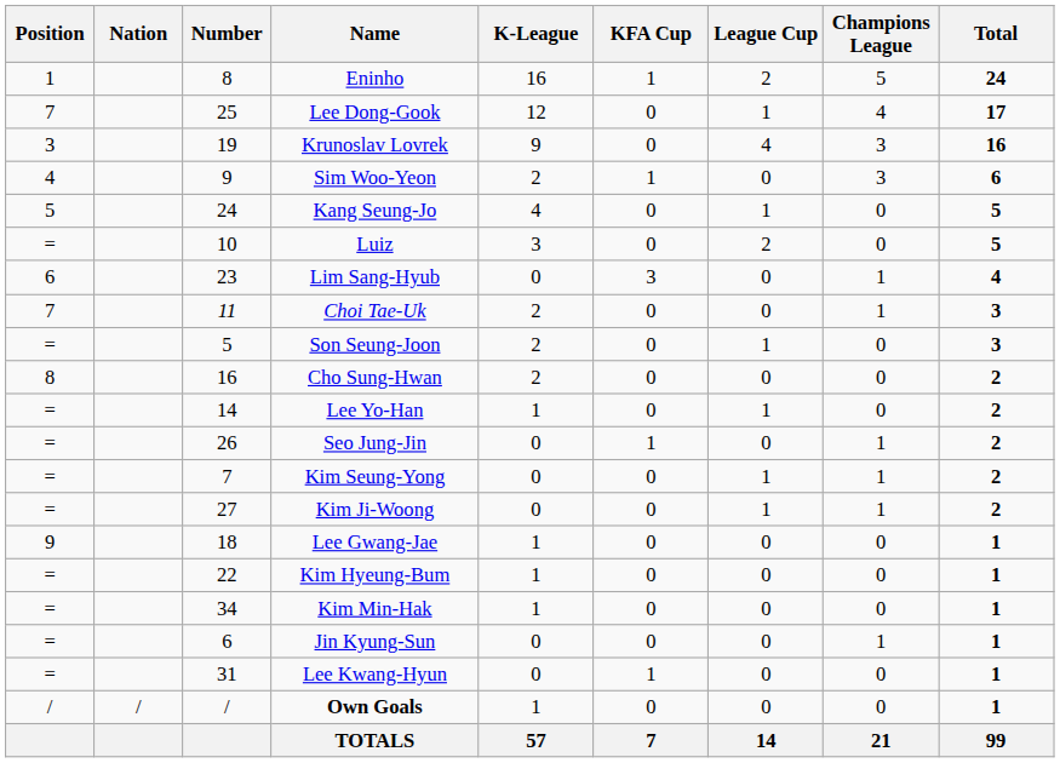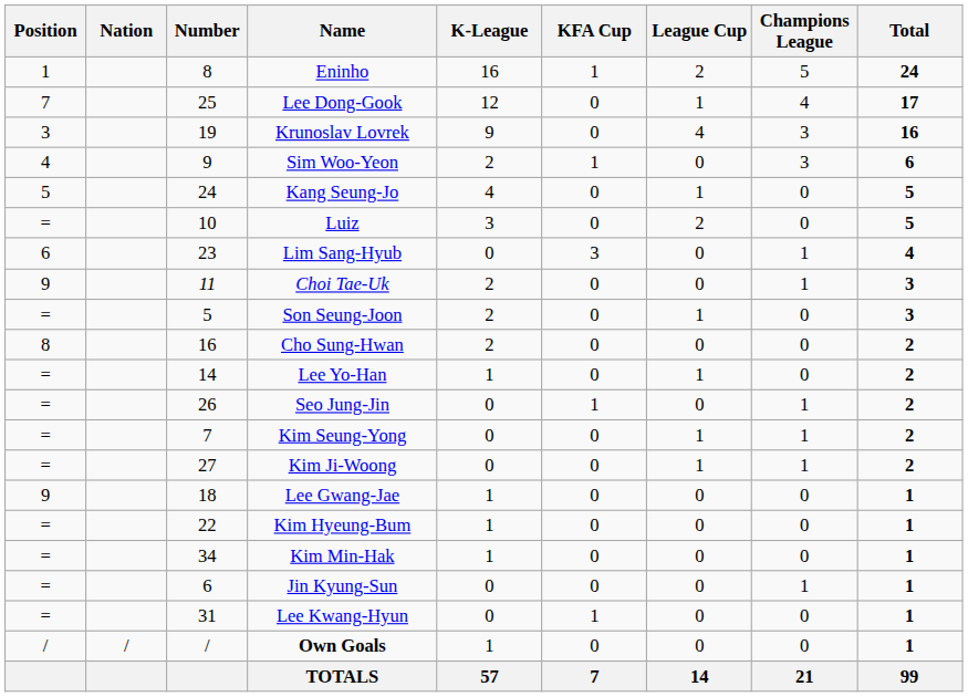 <table class="wikitable" style="font-size: 95%; text-align: center;">
 <tr>
 <th width=60>Position</th>
 <th width=60>Nation</th>
 <th width=60>Number</th>
 <th width=150>Name</th>
 <th width=80>K-League</th>
 <th width=80>KFA Cup</th>
 <th width=80>League Cup</th>
 <th width=80>Champions League</th>
 <th width=80>Total</th>
 </tr>
 <tr>
 <td>1</td>
 <td></td>
 <td>8</td>
 <td><a href='#'>Eninho</a></td>
 <td>16</td>
 <td>1</td>
 <td>2</td>
 <td>5</td>
 <td><strong>24</strong></td>
 </tr>
 <tr>
 <td>7</td>
 <td></td>
 <td>25</td>
 <td><a href='#'>Lee Dong-Gook</a></td>
 <td>12</td>
 <td>0</td>
 <td>1</td>
 <td>4</td>
 <td><strong>17</strong></td>
 </tr>
 <tr>
 <td>3</td>
 <td></td>
 <td>19</td>
 <td><a href='#'>Krunoslav Lovrek</a></td>
 <td>9</td>
 <td>0</td>
 <td>4</td>
 <td>3</td>
 <td><strong>16</strong></td>
 </tr>
 <tr>
 <td>4</td>
 <td></td>
 <td>9</td>
 <td><a href='#'>Sim Woo-Yeon</a></td>
 <td>2</td>
 <td>1</td>
 <td>0</td>
 <td>3</td>
 <td><strong>6</strong></td>
 </tr>
 <tr>
 <td>5</td>
 <td></td>
 <td>24</td>
 <td><a href='#'>Kang Seung-Jo</a></td>
 <td>4</td>
 <td>0</td>
 <td>1</td>
 <td>0</td>
 <td><strong>5</strong></td>
 </tr>
 <tr>
 <td>=</td>
 <td></td>
 <td>10</td>
 <td><a href='#'>Luiz</a></td>
 <td>3</td>
 <td>0</td>
 <td>2</td>
 <td>0</td>
 <td><strong>5</strong></td>
 </tr>
 <tr>
 <td>6</td>
 <td></td>
 <td>23</td>
 <td><a href='#'>Lim Sang-Hyub</a></td>
 <td>0</td>
 <td>3</td>
 <td>0</td>
 <td>1</td>
 <td><strong>4</strong></td>
 </tr>
 <tr>
-<td>7</td>
+<td>9</td>
 <td></td>
 <td><em>11</em></td>
 <td><em><a href='#'>Choi Tae-Uk</a></em></td>
 <td>2</td>
 <td>0</td>
 <td>0</td>
 <td>1</td>
 <td><strong>3</strong></td>
 </tr>
 <tr>
 <td>=</td>
 <td></td>
 <td>5</td>
 <td><a href='#'>Son Seung-Joon</a></td>
 <td>2</td>
 <td>0</td>
 <td>1</td>
 <td>0</td>
 <td><strong>3</strong></td>
 </tr>
 <tr>
 <td>8</td>
 <td></td>
 <td>16</td>
 <td><a href='#'>Cho Sung-Hwan</a></td>
 <td>2</td>
 <td>0</td>
 <td>0</td>
 <td>0</td>
 <td><strong>2</strong></td>
 </tr>
 <tr>
 <td>=</td>
 <td></td>
 <td>14</td>
 <td><a href='#'>Lee Yo-Han</a></td>
 <td>1</td>
 <td>0</td>
 <td>1</td>
 <td>0</td>
 <td><strong>2</strong></td>
 </tr>
 <tr>
 <td>=</td>
 <td></td>
 <td>26</td>
 <td><a href='#'>Seo Jung-Jin</a></td>
 <td>0</td>
 <td>1</td>
 <td>0</td>
 <td>1</td>
 <td><strong>2</strong></td>
 </tr>
 <tr>
 <td>=</td>
 <td></td>
 <td>7</td>
 <td><a href='#'>Kim Seung-Yong</a></td>
 <td>0</td>
 <td>0</td>
 <td>1</td>
 <td>1</td>
 <td><strong>2</strong></td>
 </tr>
 <tr>
 <td>=</td>
 <td></td>
 <td>27</td>
 <td><a href='#'>Kim Ji-Woong</a></td>
 <td>0</td>
 <td>0</td>
 <td>1</td>
 <td>1</td>
 <td><strong>2</strong></td>
 </tr>
 <tr>
 <td>9</td>
 <td></td>
 <td>18</td>
 <td><a href='#'>Lee Gwang-Jae</a></td>
 <td>1</td>
 <td>0</td>
 <td>0</td>
 <td>0</td>
 <td><strong>1</strong></td>
 </tr>
 <tr>
 <td>=</td>
 <td></td>
 <td>22</td>
 <td><a href='#'>Kim Hyeung-Bum</a></td>
 <td>1</td>
 <td>0</td>
 <td>0</td>
 <td>0</td>
 <td><strong>1</strong></td>
 </tr>
 <tr>
 <td>=</td>
 <td></td>
 <td>34</td>
 <td><a href='#'>Kim Min-Hak</a></td>
 <td>1</td>
 <td>0</td>
 <td>0</td>
 <td>0</td>
 <td><strong>1</strong></td>
 </tr>
 <tr>
 <td>=</td>
 <td></td>
 <td>6</td>
 <td><a href='#'>Jin Kyung-Sun</a></td>
 <td>0</td>
 <td>0</td>
 <td>0</td>
 <td>1</td>
 <td><strong>1</strong></td>
 </tr>
 <tr>
 <td>=</td>
 <td></td>
 <td>31</td>
 <td><a href='#'>Lee Kwang-Hyun</a></td>
 <td>0</td>
 <td>1</td>
 <td>0</td>
 <td>0</td>
 <td><strong>1</strong></td>
 </tr>
 <tr>
 <td>/</td>
 <td>/</td>
 <td>/</td>
 <td><strong>Own Goals</strong></td>
 <td>1</td>
 <td>0</td>
 <td>0</td>
 <td>0</td>
 <td><strong>1</strong></td>
 </tr>
 <tr>
 <th></th>
 <th></th>
 <th></th>
 <th>TOTALS</th>
 <th>57</th>
 <th>7</th>
 <th>14</th>
 <th>21</th>
 <th>99</th>
 </tr>
 </table>
